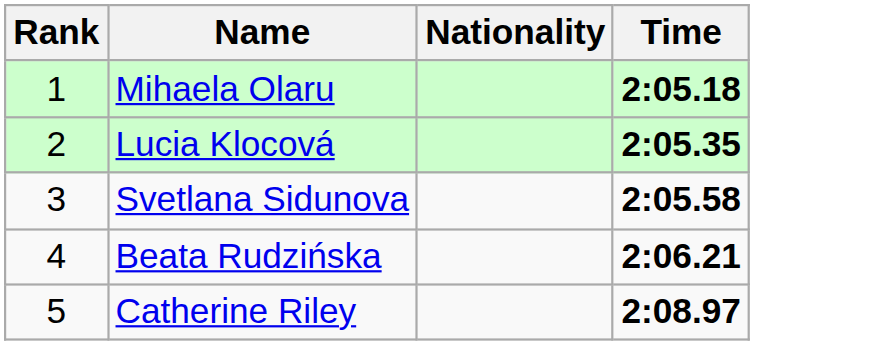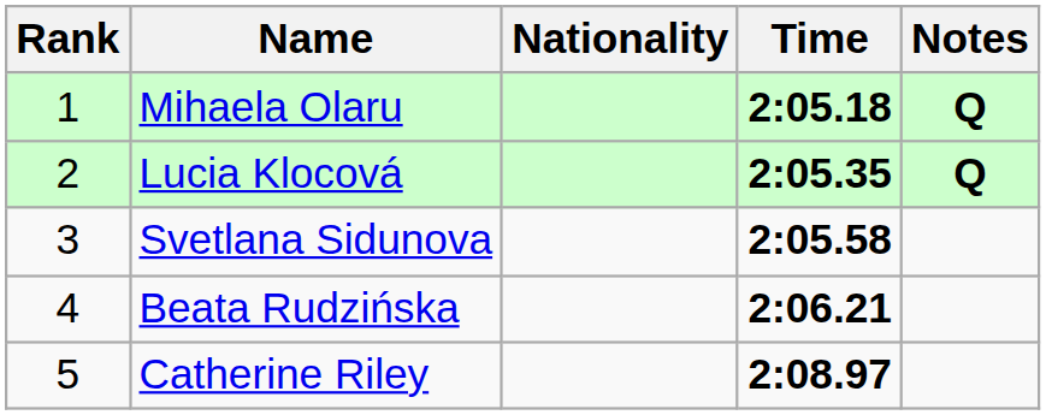 <table class="wikitable sortable" style="text-align:center">
 <tr>
 <th>Rank</th>
 <th>Name</th>
 <th>Nationality</th>
 <th>Time</th>
+<th>Notes</th>
 </tr>
 <tr bgcolor=ccffcc>
 <td>1</td>
 <td align=left><a href='#'>Mihaela Olaru</a></td>
 <td align=left></td>
 <td><strong>2:05.18</strong></td>
+<td><strong>Q</strong></td>
 </tr>
 <tr bgcolor=ccffcc>
 <td>2</td>
 <td align=left><a href='#'>Lucia Klocová</a></td>
 <td align=left></td>
 <td><strong>2:05.35</strong></td>
+<td><strong>Q</strong></td>
 </tr>
 <tr>
 <td>3</td>
 <td align=left><a href='#'>Svetlana Sidunova</a></td>
 <td align=left></td>
 <td><strong>2:05.58</strong></td>
+<td></td>
 </tr>
 <tr>
 <td>4</td>
 <td align=left><a href='#'>Beata Rudzińska</a></td>
 <td align=left></td>
 <td><strong>2:06.21</strong></td>
+<td></td>
 </tr>
 <tr>
 <td>5</td>
 <td align=left><a href='#'>Catherine Riley</a></td>
 <td align=left></td>
 <td><strong>2:08.97</strong></td>
+<td></td>
 </tr>
 </table>
